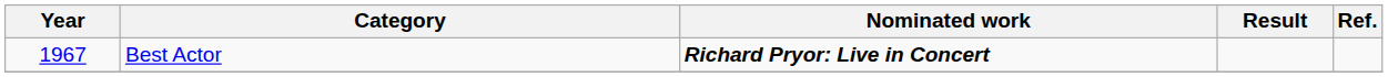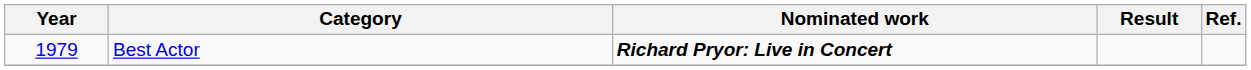 <table class=wikitable>
 <tr>
 <th scope="col" style="width:5em;">Year</th>
 <th scope="col" style="width:26em;">Category</th>
 <th scope="col" style="width:25em;">Nominated work</th>
 <th scope="col" style="width:5em;">Result</th>
 <th>Ref.</th>
 </tr>
 <tr>
-<td style="text-align:center;"><a href='#'>1967</a></td>
+<td style="text-align:center;"><a href='#'>1979</a></td>
 <td><a href='#'>Best Actor</a></td>
 <td><strong><em>Richard Pryor: Live in Concert</em></strong></td>
 <td></td>
 <td></td>
 </tr>
 <tr>
 </tr>
 </table>
